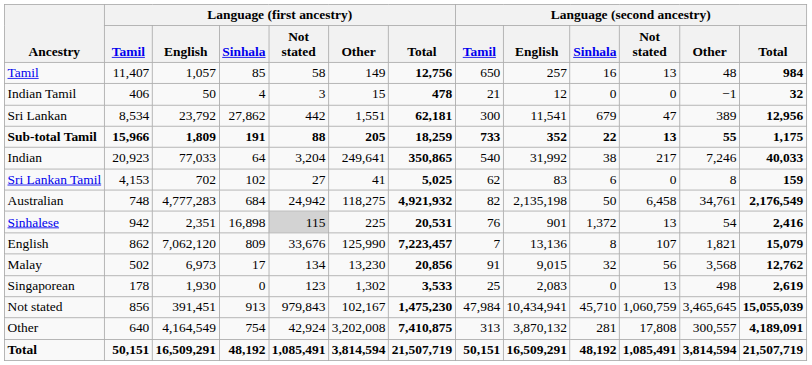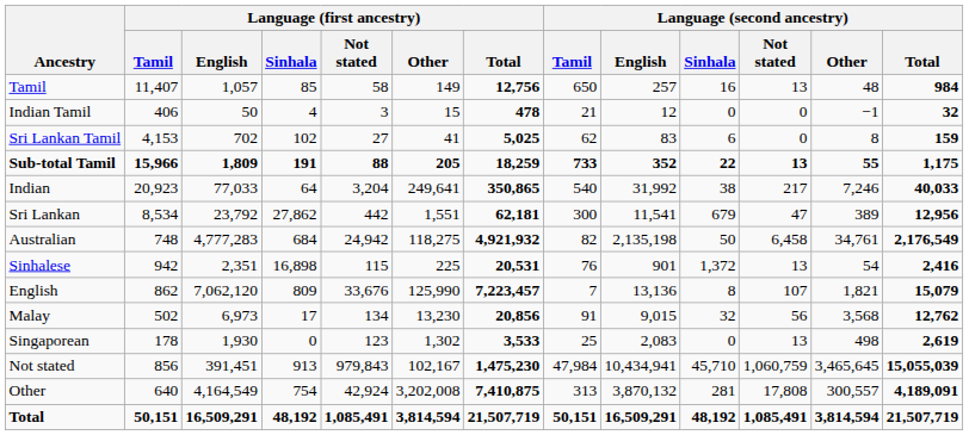 <table class="wikitable" border="1" style="text-align:right;">
 <tr>
 <th style="vertical-align:bottom;" rowspan=2>Ancestry</th>
 <th colspan=6>Language (first ancestry)</th>
 <th colspan=6>Language (second ancestry)</th>
 </tr>
 <tr style="vertical-align:bottom;">
 <th style="width:50px;"><a href='#'>Tamil</a></th>
 <th style="width:50px;">English</th>
 <th style="width:50px;"><a href='#'>Sinhala</a></th>
 <th style="width:50px;">Not<br>stated</th>
 <th style="width:50px;">Other</th>
 <th style="width:50px;">Total</th>
 <th style="width:50px;"><a href='#'>Tamil</a></th>
 <th style="width:50px;">English</th>
 <th style="width:50px;"><a href='#'>Sinhala</a></th>
 <th style="width:50px;">Not<br>stated</th>
 <th style="width:50px;">Other</th>
 <th style="width:50px;">Total</th>
 </tr>
 <tr>
 <td align=left><a href='#'>Tamil</a></td>
 <td>11,407</td>
 <td>1,057</td>
 <td>85</td>
 <td>58</td>
 <td>149</td>
 <td><strong>12,756</strong></td>
 <td>650</td>
 <td>257</td>
 <td>16</td>
 <td>13</td>
 <td>48</td>
 <td><strong>984</strong></td>
 </tr>
 <tr>
 <td align=left>Indian Tamil</td>
 <td>406</td>
 <td>50</td>
 <td>4</td>
 <td>3</td>
 <td>15</td>
 <td><strong>478</strong></td>
 <td>21</td>
 <td>12</td>
 <td>0</td>
 <td>0</td>
 <td>−1</td>
 <td><strong>32</strong></td>
 </tr>
 <tr>
-<td align=left>Sri Lankan</td>
-<td>8,534</td>
-<td>23,792</td>
-<td>27,862</td>
-<td>442</td>
-<td>1,551</td>
-<td><strong>62,181</strong></td>
-<td>300</td>
-<td>11,541</td>
-<td>679</td>
-<td>47</td>
-<td>389</td>
-<td><strong>12,956</strong></td>
+<td align=left><a href='#'>Sri Lankan Tamil</a></td>
+<td>4,153</td>
+<td>702</td>
+<td>102</td>
+<td>27</td>
+<td>41</td>
+<td><strong>5,025</strong></td>
+<td>62</td>
+<td>83</td>
+<td>6</td>
+<td>0</td>
+<td>8</td>
+<td><strong>159</strong></td>
 </tr>
 <tr style="font-weight:bold">
 <td align=left>Sub-total Tamil</td>
 <td>15,966</td>
 <td>1,809</td>
 <td>191</td>
 <td>88</td>
 <td>205</td>
 <td>18,259</td>
 <td>733</td>
 <td>352</td>
 <td>22</td>
 <td>13</td>
 <td>55</td>
 <td>1,175</td>
 </tr>
 <tr>
 <td align=left>Indian</td>
 <td>20,923</td>
 <td>77,033</td>
 <td>64</td>
 <td>3,204</td>
 <td>249,641</td>
 <td><strong>350,865</strong></td>
 <td>540</td>
 <td>31,992</td>
 <td>38</td>
 <td>217</td>
 <td>7,246</td>
 <td><strong>40,033</strong></td>
 </tr>
 <tr>
-<td align=left><a href='#'>Sri Lankan Tamil</a></td>
-<td>4,153</td>
-<td>702</td>
-<td>102</td>
-<td>27</td>
-<td>41</td>
-<td><strong>5,025</strong></td>
-<td>62</td>
-<td>83</td>
-<td>6</td>
-<td>0</td>
-<td>8</td>
-<td><strong>159</strong></td>
+<td align=left>Sri Lankan</td>
+<td>8,534</td>
+<td>23,792</td>
+<td>27,862</td>
+<td>442</td>
+<td>1,551</td>
+<td><strong>62,181</strong></td>
+<td>300</td>
+<td>11,541</td>
+<td>679</td>
+<td>47</td>
+<td>389</td>
+<td><strong>12,956</strong></td>
 </tr>
 <tr>
 <td align=left>Australian</td>
 <td>748</td>
 <td>4,777,283</td>
 <td>684</td>
 <td>24,942</td>
 <td>118,275</td>
 <td><strong>4,921,932</strong></td>
 <td>82</td>
 <td>2,135,198</td>
 <td>50</td>
 <td>6,458</td>
 <td>34,761</td>
 <td><strong>2,176,549</strong></td>
 </tr>
 <tr>
 <td align=left><a href='#'>Sinhalese</a></td>
 <td>942</td>
 <td>2,351</td>
 <td>16,898</td>
-<td style="background: lightgrey;">115</td>
+<td>115</td>
 <td>225</td>
 <td><strong>20,531</strong></td>
 <td>76</td>
 <td>901</td>
 <td>1,372</td>
 <td>13</td>
 <td>54</td>
 <td><strong>2,416</strong></td>
 </tr>
 <tr>
 <td align=left>English</td>
 <td>862</td>
 <td>7,062,120</td>
 <td>809</td>
 <td>33,676</td>
 <td>125,990</td>
 <td><strong>7,223,457</strong></td>
 <td>7</td>
 <td>13,136</td>
 <td>8</td>
 <td>107</td>
 <td>1,821</td>
 <td><strong>15,079</strong></td>
 </tr>
 <tr>
 <td align=left>Malay</td>
 <td>502</td>
 <td>6,973</td>
 <td>17</td>
 <td>134</td>
 <td>13,230</td>
 <td><strong>20,856</strong></td>
 <td>91</td>
 <td>9,015</td>
 <td>32</td>
 <td>56</td>
 <td>3,568</td>
 <td><strong>12,762</strong></td>
 </tr>
 <tr>
 <td align=left>Singaporean</td>
 <td>178</td>
 <td>1,930</td>
 <td>0</td>
 <td>123</td>
 <td>1,302</td>
 <td><strong>3,533</strong></td>
 <td>25</td>
 <td>2,083</td>
 <td>0</td>
 <td>13</td>
 <td>498</td>
 <td><strong>2,619</strong></td>
 </tr>
 <tr>
 <td align=left>Not stated</td>
 <td>856</td>
 <td>391,451</td>
 <td>913</td>
 <td>979,843</td>
 <td>102,167</td>
 <td><strong>1,475,230</strong></td>
 <td>47,984</td>
 <td>10,434,941</td>
 <td>45,710</td>
 <td>1,060,759</td>
 <td>3,465,645</td>
 <td><strong>15,055,039</strong></td>
 </tr>
 <tr>
 <td align=left>Other</td>
 <td>640</td>
 <td>4,164,549</td>
 <td>754</td>
 <td>42,924</td>
 <td>3,202,008</td>
 <td><strong>7,410,875</strong></td>
 <td>313</td>
 <td>3,870,132</td>
 <td>281</td>
 <td>17,808</td>
 <td>300,557</td>
 <td><strong>4,189,091</strong></td>
 </tr>
 <tr style="font-weight:bold">
 <td align=left>Total</td>
 <td>50,151</td>
 <td>16,509,291</td>
 <td>48,192</td>
 <td>1,085,491</td>
 <td>3,814,594</td>
 <td>21,507,719</td>
 <td>50,151</td>
 <td>16,509,291</td>
 <td>48,192</td>
 <td>1,085,491</td>
 <td>3,814,594</td>
 <td>21,507,719</td>
 </tr>
 </table>
